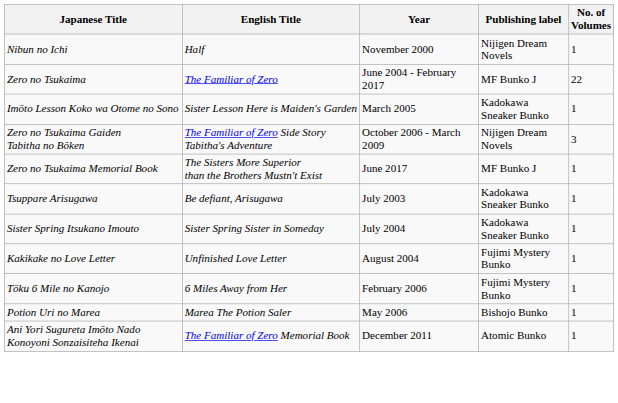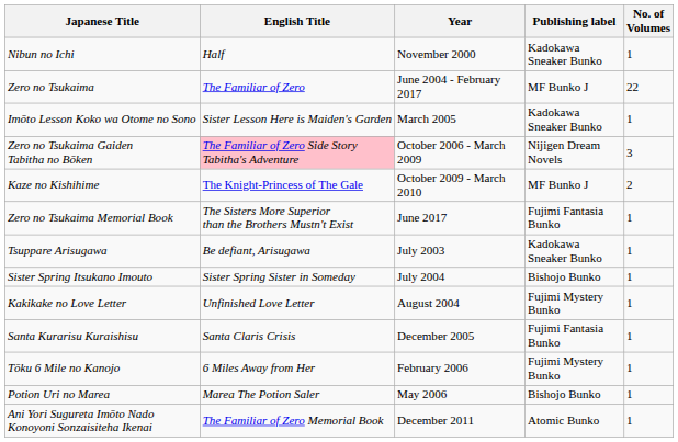 <table class="wikitable" style="width:100%">
 <tr>
 <th style="width: 30%;">Japanese Title</th>
 <th style="width: 30%;">English Title</th>
 <th style="width: 20%;">Year</th>
 <th style="width: 15%;">Publishing label</th>
 <th style="width:  5%;">No. of Volumes</th>
 </tr>
 <tr>
 <td><em>Nibun no Ichi</em></td>
 <td><em>Half</em></td>
 <td>November 2000</td>
-<td>Nijigen Dream Novels</td>
+<td>Kadokawa Sneaker Bunko</td>
 <td>1</td>
 </tr>
 <tr>
 <td><em>Zero no Tsukaima</em></td>
 <td><em><a href='#'>The Familiar of Zero</a></em></td>
 <td>June 2004 - February 2017</td>
 <td>MF Bunko J</td>
 <td>22</td>
 </tr>
 <tr>
 <td><em>Imōto Lesson Koko wa Otome no Sono</em></td>
 <td><em>Sister Lesson Here is Maiden's Garden</em></td>
 <td>March 2005</td>
 <td>Kadokawa Sneaker Bunko</td>
 <td>1</td>
 </tr>
 <tr>
 <td><em>Zero no Tsukaima Gaiden<br>Tabitha no Bōken</em></td>
-<td><em><a href='#'>The Familiar of Zero</a> Side Story<br>Tabitha's Adventure</em></td>
+<td style="background: pink;"><em><a href='#'>The Familiar of Zero</a> Side Story<br>Tabitha's Adventure</em></td>
 <td>October 2006 - March 2009</td>
 <td>Nijigen Dream Novels</td>
 <td>3</td>
 </tr>
 <tr>
+<td><em>Kaze no Kishihime</em></td>
+<td><a href='#'>The Knight-Princess of The Gale</a></td>
+<td>October 2009 - March 2010</td>
+<td>MF Bunko J</td>
+<td>2</td>
+</tr>
+<tr>
 <td><em>Zero no Tsukaima Memorial Book</em></td>
 <td><em>The Sisters More Superior<br>than the Brothers Mustn't Exist</em></td>
 <td>June 2017</td>
-<td>MF Bunko J</td>
+<td>Fujimi Fantasia Bunko</td>
 <td>1</td>
 </tr>
 <tr>
 <td><em>Tsuppare Arisugawa</em></td>
 <td><em>Be defiant, Arisugawa</em></td>
 <td>July 2003</td>
 <td>Kadokawa Sneaker Bunko</td>
 <td>1</td>
 </tr>
 <tr>
 <td><em>Sister Spring Itsukano Imouto</em></td>
 <td><em>Sister Spring Sister in Someday</em></td>
 <td>July 2004</td>
-<td>Kadokawa Sneaker Bunko</td>
+<td>Bishojo Bunko</td>
 <td>1</td>
 </tr>
 <tr>
 <td><em>Kakikake no Love Letter</em></td>
 <td><em>Unfinished Love Letter</em></td>
 <td>August 2004</td>
 <td>Fujimi Mystery Bunko</td>
+<td>1</td>
+</tr>
+<tr>
+<td><em>Santa Kurarisu Kuraishisu</em></td>
+<td><em>Santa Claris Crisis</em></td>
+<td>December 2005</td>
+<td>Fujimi Fantasia Bunko</td>
 <td>1</td>
 </tr>
 <tr>
 <td><em>Tōku 6 Mile no Kanojo</em></td>
 <td><em>6 Miles Away from Her</em></td>
 <td>February 2006</td>
 <td>Fujimi Mystery Bunko</td>
 <td>1</td>
 </tr>
 <tr>
 <td><em>Potion Uri no Marea</em></td>
 <td><em>Marea The Potion Saler</em></td>
 <td>May 2006</td>
 <td>Bishojo Bunko</td>
 <td>1</td>
 </tr>
 <tr>
 <td><em>Ani Yori Sugureta Imōto Nado<br>Konoyoni Sonzaisiteha Ikenai</em></td>
 <td><em><a href='#'>The Familiar of Zero</a> Memorial Book</em></td>
 <td>December 2011</td>
 <td>Atomic Bunko</td>
 <td>1</td>
 </tr>
 </table>
